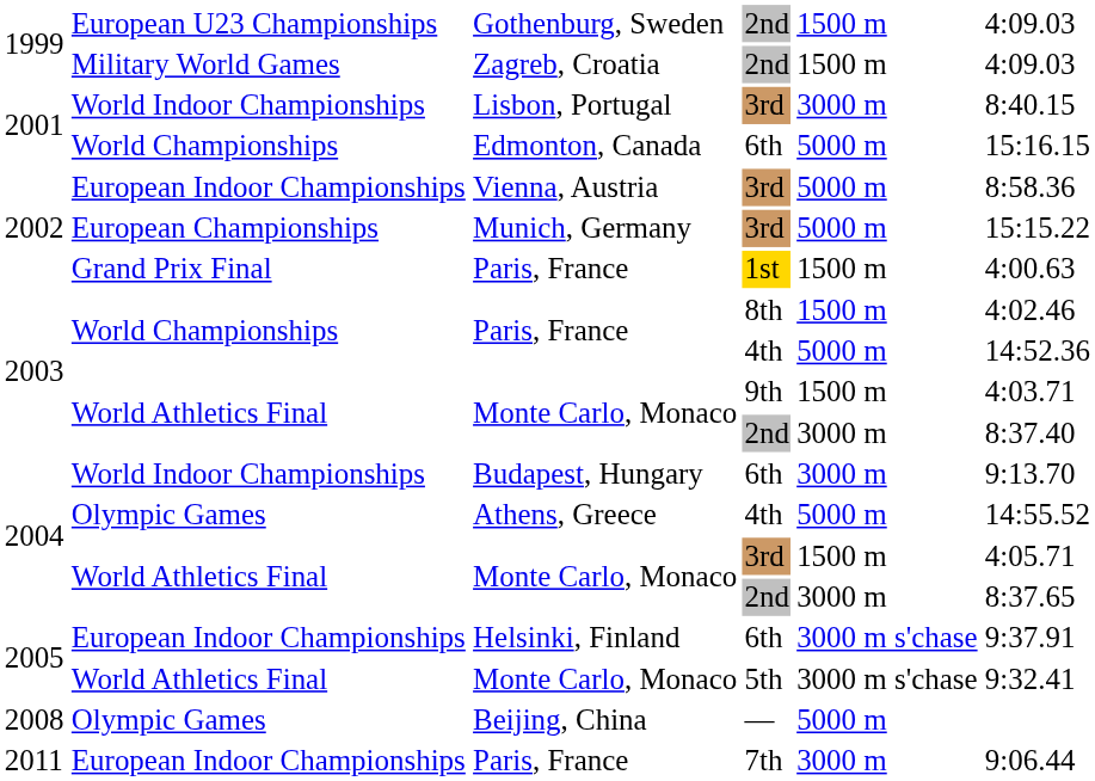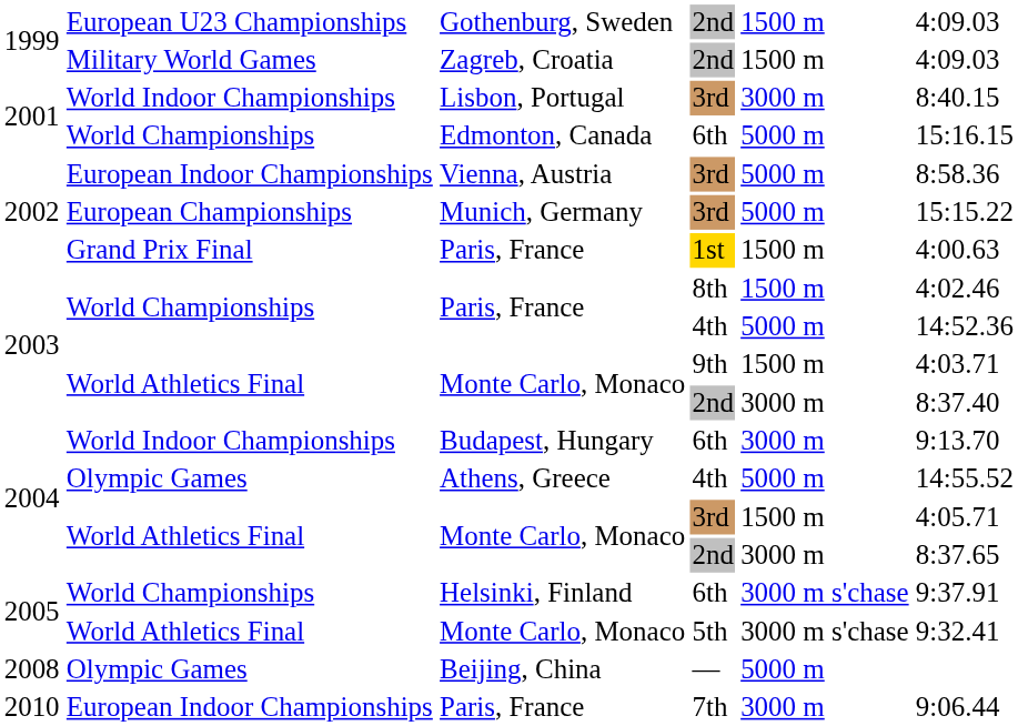 <table>
 <tr>
 <td rowspan=2>1999</td>
 <td><a href='#'>European U23 Championships</a></td>
 <td><a href='#'>Gothenburg</a>, Sweden</td>
 <td bgcolor=silver>2nd</td>
 <td><a href='#'>1500 m</a></td>
 <td>4:09.03</td>
 </tr>
 <tr>
 <td><a href='#'>Military World Games</a></td>
 <td><a href='#'>Zagreb</a>, Croatia</td>
 <td bgcolor="silver">2nd</td>
 <td>1500 m</td>
 <td>4:09.03</td>
 </tr>
 <tr>
 <td rowspan=2>2001</td>
 <td><a href='#'>World Indoor Championships</a></td>
 <td><a href='#'>Lisbon</a>, Portugal</td>
 <td bgcolor="cc9966">3rd</td>
 <td><a href='#'>3000 m</a></td>
 <td>8:40.15</td>
 </tr>
 <tr>
 <td><a href='#'>World Championships</a></td>
 <td><a href='#'>Edmonton</a>, Canada</td>
 <td>6th</td>
 <td><a href='#'>5000 m</a></td>
 <td>15:16.15</td>
 </tr>
 <tr>
 <td rowspan=3>2002</td>
 <td><a href='#'>European Indoor Championships</a></td>
 <td><a href='#'>Vienna</a>, Austria</td>
 <td bgcolor="cc9966">3rd</td>
 <td><a href='#'>5000 m</a></td>
 <td>8:58.36</td>
 </tr>
 <tr>
 <td><a href='#'>European Championships</a></td>
 <td><a href='#'>Munich</a>, Germany</td>
 <td bgcolor="cc9966">3rd</td>
 <td><a href='#'>5000 m</a></td>
 <td>15:15.22</td>
 </tr>
 <tr>
 <td><a href='#'>Grand Prix Final</a></td>
 <td><a href='#'>Paris</a>, France</td>
 <td bgcolor="gold">1st</td>
 <td>1500 m</td>
 <td>4:00.63</td>
 </tr>
 <tr>
 <td rowspan=4>2003</td>
 <td rowspan=2><a href='#'>World Championships</a></td>
 <td rowspan=2><a href='#'>Paris</a>, France</td>
 <td>8th</td>
 <td><a href='#'>1500 m</a></td>
 <td>4:02.46</td>
 </tr>
 <tr>
 <td>4th</td>
 <td><a href='#'>5000 m</a></td>
 <td>14:52.36</td>
 </tr>
 <tr>
 <td rowspan=2><a href='#'>World Athletics Final</a></td>
 <td rowspan=2><a href='#'>Monte Carlo</a>, Monaco</td>
 <td>9th</td>
 <td>1500 m</td>
 <td>4:03.71</td>
 </tr>
 <tr>
 <td bgcolor="silver">2nd</td>
 <td>3000 m</td>
 <td>8:37.40</td>
 </tr>
 <tr>
 <td rowspan=4>2004</td>
 <td><a href='#'>World Indoor Championships</a></td>
 <td><a href='#'>Budapest</a>, Hungary</td>
 <td>6th</td>
 <td><a href='#'>3000 m</a></td>
 <td>9:13.70</td>
 </tr>
 <tr>
 <td><a href='#'>Olympic Games</a></td>
 <td><a href='#'>Athens</a>, Greece</td>
 <td>4th</td>
 <td><a href='#'>5000 m</a></td>
 <td>14:55.52</td>
 </tr>
 <tr>
 <td rowspan=2><a href='#'>World Athletics Final</a></td>
 <td rowspan=2><a href='#'>Monte Carlo</a>, Monaco</td>
 <td bgcolor="cc9966">3rd</td>
 <td>1500 m</td>
 <td>4:05.71</td>
 </tr>
 <tr>
 <td bgcolor="silver">2nd</td>
 <td>3000 m</td>
 <td>8:37.65</td>
 </tr>
 <tr>
 <td rowspan=2>2005</td>
-<td><a href='#'>European Indoor Championships</a></td>
+<td><a href='#'>World Championships</a></td>
 <td><a href='#'>Helsinki</a>, Finland</td>
 <td>6th</td>
 <td><a href='#'>3000 m s'chase</a></td>
 <td>9:37.91</td>
 </tr>
 <tr>
 <td><a href='#'>World Athletics Final</a></td>
 <td><a href='#'>Monte Carlo</a>, Monaco</td>
 <td>5th</td>
 <td>3000 m s'chase</td>
 <td>9:32.41 </td>
 </tr>
 <tr>
 <td>2008</td>
 <td><a href='#'>Olympic Games</a></td>
 <td><a href='#'>Beijing</a>, China</td>
 <td>—</td>
 <td><a href='#'>5000 m</a></td>
 <td></td>
 </tr>
 <tr>
-<td>2011</td>
+<td>2010</td>
 <td><a href='#'>European Indoor Championships</a></td>
 <td><a href='#'>Paris</a>, France</td>
 <td>7th</td>
 <td><a href='#'>3000 m</a></td>
 <td>9:06.44</td>
 </tr>
 </table>
